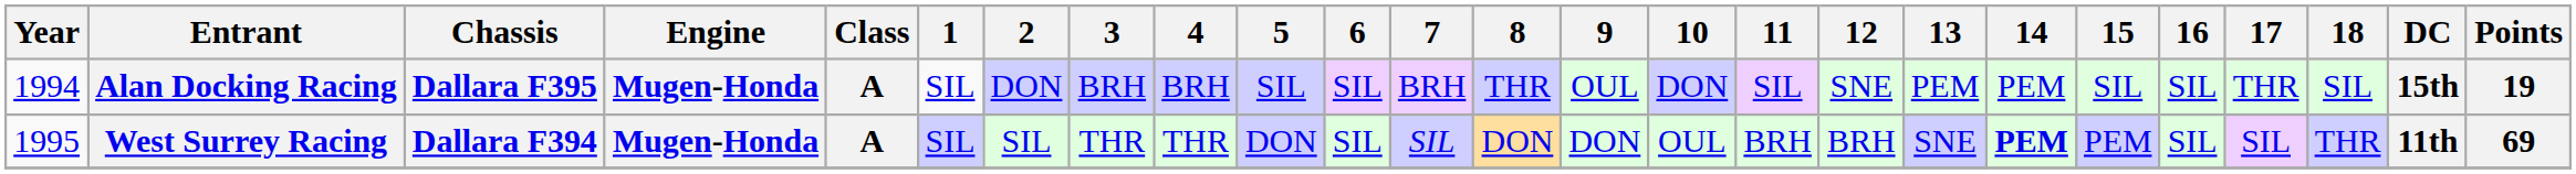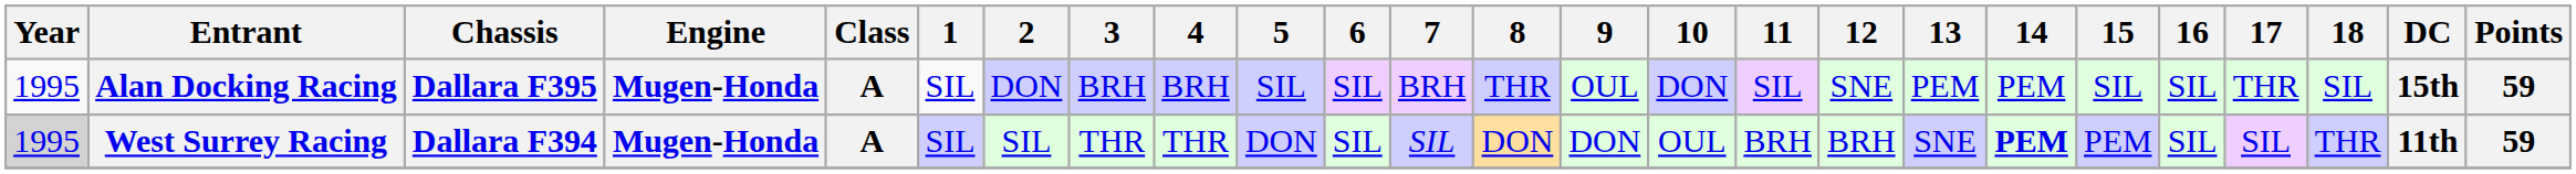 <table class="wikitable" style="text-align:center; font-size:85%">
 <tr>
 <th>Year</th>
 <th>Entrant</th>
 <th>Chassis</th>
 <th>Engine</th>
 <th>Class</th>
 <th>1</th>
 <th>2</th>
 <th>3</th>
 <th>4</th>
 <th>5</th>
 <th>6</th>
 <th>7</th>
 <th>8</th>
 <th>9</th>
 <th>10</th>
 <th>11</th>
 <th>12</th>
 <th>13</th>
 <th>14</th>
 <th>15</th>
 <th>16</th>
 <th>17</th>
 <th>18</th>
 <th>DC</th>
 <th>Points</th>
 </tr>
 <tr>
-<td><a href='#'>1994</a></td>
+<td><a href='#'>1995</a></td>
 <th nowrap><a href='#'>Alan Docking Racing</a></th>
 <th nowrap><a href='#'>Dallara F395</a></th>
 <th nowrap><a href='#'>Mugen</a>-<a href='#'>Honda</a></th>
 <th>A</th>
 <td><a href='#'>SIL</a></td>
 <td style="background:#CFCFFF;" align="center"><a href='#'>DON</a><br></td>
 <td style="background:#CFCFFF;" align="center"><a href='#'>BRH</a><br></td>
 <td style="background:#CFCFFF;" align="center"><a href='#'>BRH</a><br></td>
 <td style="background:#CFCFFF;" align="center"><a href='#'>SIL</a><br></td>
 <td style="background:#EFCFFF;" align="center"><a href='#'>SIL</a><br></td>
 <td style="background:#EFCFFF;" align="center"><a href='#'>BRH</a><br></td>
 <td style="background:#CFCFFF;" align="center"><a href='#'>THR</a><br></td>
 <td style="background:#DFFFDF;" align="center"><a href='#'>OUL</a><br></td>
 <td style="background:#CFCFFF;" align="center"><a href='#'>DON</a><br></td>
 <td style="background:#EFCFFF;" align="center"><a href='#'>SIL</a><br></td>
 <td style="background:#DFFFDF;" align="center"><a href='#'>SNE</a><br></td>
 <td style="background:#DFFFDF;" align="center"><a href='#'>PEM</a><br></td>
 <td style="background:#DFFFDF;" align="center"><a href='#'>PEM</a><br></td>
 <td style="background:#DFFFDF;" align="center"><a href='#'>SIL</a><br></td>
 <td style="background:#DFFFDF;" align="center"><a href='#'>SIL</a><br></td>
 <td style="background:#DFFFDF;" align="center"><a href='#'>THR</a><br></td>
 <td style="background:#DFFFDF;" align="center"><a href='#'>SIL</a><br></td>
 <th>15th</th>
-<th>19</th>
+<th>59</th>
 </tr>
 <tr>
-<td><a href='#'>1995</a></td>
+<td style="background: lightgrey;"><a href='#'>1995</a></td>
 <th nowrap><a href='#'>West Surrey Racing</a></th>
 <th nowrap><a href='#'>Dallara F394</a></th>
 <th nowrap><a href='#'>Mugen</a>-<a href='#'>Honda</a></th>
 <th>A</th>
 <td style="background:#CFCFFF;" align="center"><a href='#'>SIL</a><br></td>
 <td style="background:#DFFFDF;" align="center"><a href='#'>SIL</a><br></td>
 <td style="background:#DFFFDF;" align="center"><a href='#'>THR</a><br></td>
 <td style="background:#DFFFDF;" align="center"><a href='#'>THR</a><br></td>
 <td style="background:#CFCFFF;" align="center"><a href='#'>DON</a><br></td>
 <td style="background:#DFFFDF;" align="center"><a href='#'>SIL</a><br></td>
 <td style="background:#CFCFFF;" align="center"><em><a href='#'>SIL</a></em><br></td>
 <td style="background:#FFDF9F;" align="center"><a href='#'>DON</a><br></td>
 <td style="background:#DFFFDF;" align="center"><a href='#'>DON</a><br></td>
 <td style="background:#DFFFDF;" align="center"><a href='#'>OUL</a><br></td>
 <td style="background:#DFFFDF;" align="center"><a href='#'>BRH</a><br></td>
 <td style="background:#DFFFDF;" align="center"><a href='#'>BRH</a><br></td>
 <td style="background:#CFCFFF;" align="center"><a href='#'>SNE</a><br></td>
 <td style="background:#DFFFDF;" align="center"><strong><a href='#'>PEM</a><br></strong></td>
 <td style="background:#CFCFFF;" align="center"><a href='#'>PEM</a><br></td>
 <td style="background:#DFFFDF;" align="center"><a href='#'>SIL</a><br></td>
 <td style="background:#EFCFFF;" align="center"><a href='#'>SIL</a><br></td>
 <td style="background:#CFCFFF;" align="center"><a href='#'>THR</a><br></td>
 <th>11th</th>
-<th>69</th>
+<th>59</th>
 </tr>
 <tr>
 </tr>
 </table>
